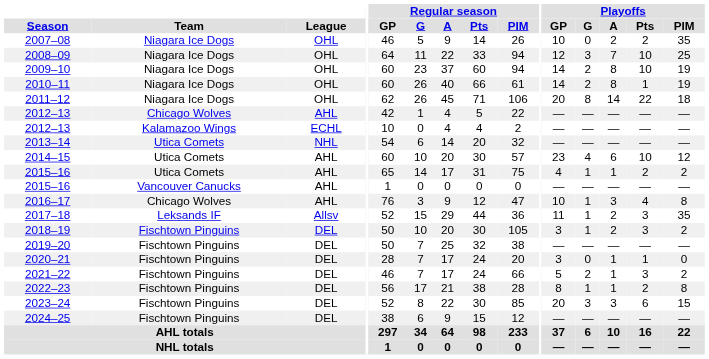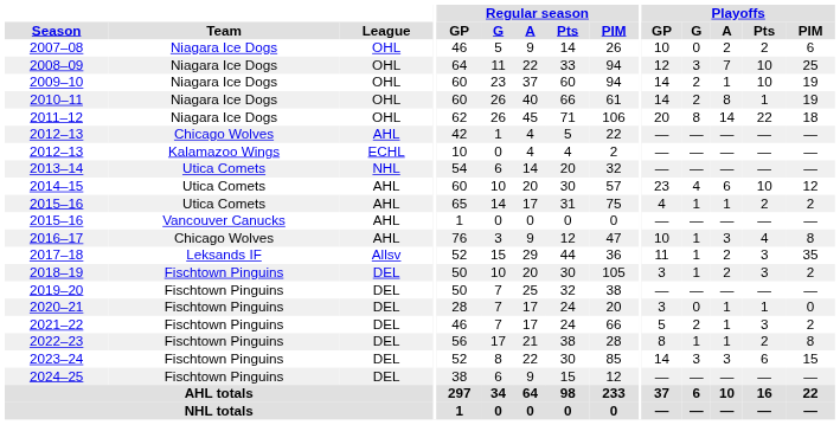 <table border="0" cellpadding="1" cellspacing="0" style="text-align:center; width:60em">
 <tr bgcolor="#e0e0e0">
 <th colspan="3" bgcolor="#ffffff"></th>
 <th rowspan="100" bgcolor="#ffffff"></th>
 <th colspan="5"><a href='#'>Regular season</a></th>
 <th rowspan="100" bgcolor="#ffffff"></th>
 <th colspan="5"><a href='#'>Playoffs</a></th>
 </tr>
 <tr bgcolor="#e0e0e0">
 <th><a href='#'>Season</a></th>
 <th>Team</th>
 <th>League</th>
 <th>GP</th>
 <th><a href='#'>G</a></th>
 <th><a href='#'>A</a></th>
 <th><a href='#'>Pts</a></th>
 <th><a href='#'>PIM</a></th>
 <th>GP</th>
 <th>G</th>
 <th>A</th>
 <th>Pts</th>
 <th>PIM</th>
 </tr>
 <tr>
 <td><a href='#'>2007–08</a></td>
 <td><a href='#'>Niagara Ice Dogs</a></td>
 <td><a href='#'>OHL</a></td>
 <td>46</td>
 <td>5</td>
 <td>9</td>
 <td>14</td>
 <td>26</td>
 <td>10</td>
 <td>0</td>
 <td>2</td>
 <td>2</td>
-<td>35</td>
+<td>6</td>
 </tr>
 <tr bgcolor="#f0f0f0">
 <td><a href='#'>2008–09</a></td>
 <td>Niagara Ice Dogs</td>
 <td>OHL</td>
 <td>64</td>
 <td>11</td>
 <td>22</td>
 <td>33</td>
 <td>94</td>
 <td>12</td>
 <td>3</td>
 <td>7</td>
 <td>10</td>
 <td>25</td>
 </tr>
 <tr>
 <td><a href='#'>2009–10</a></td>
 <td>Niagara Ice Dogs</td>
 <td>OHL</td>
 <td>60</td>
 <td>23</td>
 <td>37</td>
 <td>60</td>
 <td>94</td>
 <td>14</td>
 <td>2</td>
-<td>8</td>
+<td>1</td>
 <td>10</td>
 <td>19</td>
 </tr>
 <tr bgcolor="#f0f0f0">
 <td><a href='#'>2010–11</a></td>
 <td>Niagara Ice Dogs</td>
 <td>OHL</td>
 <td>60</td>
 <td>26</td>
 <td>40</td>
 <td>66</td>
 <td>61</td>
 <td>14</td>
 <td>2</td>
 <td>8</td>
 <td>1</td>
 <td>19</td>
 </tr>
 <tr>
 <td><a href='#'>2011–12</a></td>
 <td>Niagara Ice Dogs</td>
 <td>OHL</td>
 <td>62</td>
 <td>26</td>
 <td>45</td>
 <td>71</td>
 <td>106</td>
 <td>20</td>
 <td>8</td>
 <td>14</td>
 <td>22</td>
 <td>18</td>
 </tr>
 <tr bgcolor="#f0f0f0">
 <td><a href='#'>2012–13</a></td>
 <td><a href='#'>Chicago Wolves</a></td>
 <td><a href='#'>AHL</a></td>
 <td>42</td>
 <td>1</td>
 <td>4</td>
 <td>5</td>
 <td>22</td>
 <td>—</td>
 <td>—</td>
 <td>—</td>
 <td>—</td>
 <td>—</td>
 </tr>
 <tr>
 <td><a href='#'>2012–13</a></td>
 <td><a href='#'>Kalamazoo Wings</a></td>
 <td><a href='#'>ECHL</a></td>
 <td>10</td>
 <td>0</td>
 <td>4</td>
 <td>4</td>
 <td>2</td>
 <td>—</td>
 <td>—</td>
 <td>—</td>
 <td>—</td>
 <td>—</td>
 </tr>
 <tr bgcolor="#f0f0f0">
 <td><a href='#'>2013–14</a></td>
 <td><a href='#'>Utica Comets</a></td>
 <td><a href='#'>NHL</a></td>
 <td>54</td>
 <td>6</td>
 <td>14</td>
 <td>20</td>
 <td>32</td>
 <td>—</td>
 <td>—</td>
 <td>—</td>
 <td>—</td>
 <td>—</td>
 </tr>
 <tr>
 <td><a href='#'>2014–15</a></td>
 <td>Utica Comets</td>
 <td>AHL</td>
 <td>60</td>
 <td>10</td>
 <td>20</td>
 <td>30</td>
 <td>57</td>
 <td>23</td>
 <td>4</td>
 <td>6</td>
 <td>10</td>
 <td>12</td>
 </tr>
 <tr bgcolor="#f0f0f0">
 <td><a href='#'>2015–16</a></td>
 <td>Utica Comets</td>
 <td>AHL</td>
 <td>65</td>
 <td>14</td>
 <td>17</td>
 <td>31</td>
 <td>75</td>
 <td>4</td>
 <td>1</td>
 <td>1</td>
 <td>2</td>
 <td>2</td>
 </tr>
 <tr>
 <td><a href='#'>2015–16</a></td>
 <td><a href='#'>Vancouver Canucks</a></td>
 <td>AHL</td>
 <td>1</td>
 <td>0</td>
 <td>0</td>
 <td>0</td>
 <td>0</td>
 <td>—</td>
 <td>—</td>
 <td>—</td>
 <td>—</td>
 <td>—</td>
 </tr>
 <tr bgcolor="#f0f0f0">
 <td><a href='#'>2016–17</a></td>
 <td>Chicago Wolves</td>
 <td>AHL</td>
 <td>76</td>
 <td>3</td>
 <td>9</td>
 <td>12</td>
 <td>47</td>
 <td>10</td>
 <td>1</td>
 <td>3</td>
 <td>4</td>
 <td>8</td>
 </tr>
 <tr>
 <td><a href='#'>2017–18</a></td>
 <td><a href='#'>Leksands IF</a></td>
 <td><a href='#'>Allsv</a></td>
 <td>52</td>
 <td>15</td>
 <td>29</td>
 <td>44</td>
 <td>36</td>
 <td>11</td>
 <td>1</td>
 <td>2</td>
 <td>3</td>
 <td>35</td>
 </tr>
 <tr bgcolor="#f0f0f0">
 <td><a href='#'>2018–19</a></td>
 <td><a href='#'>Fischtown Pinguins</a></td>
 <td><a href='#'>DEL</a></td>
 <td>50</td>
 <td>10</td>
 <td>20</td>
 <td>30</td>
 <td>105</td>
 <td>3</td>
 <td>1</td>
 <td>2</td>
 <td>3</td>
 <td>2</td>
 </tr>
 <tr>
 <td><a href='#'>2019–20</a></td>
 <td>Fischtown Pinguins</td>
 <td>DEL</td>
 <td>50</td>
 <td>7</td>
 <td>25</td>
 <td>32</td>
 <td>38</td>
 <td>—</td>
 <td>—</td>
 <td>—</td>
 <td>—</td>
 <td>—</td>
 </tr>
 <tr bgcolor="#f0f0f0">
 <td><a href='#'>2020–21</a></td>
 <td>Fischtown Pinguins</td>
 <td>DEL</td>
 <td>28</td>
 <td>7</td>
 <td>17</td>
 <td>24</td>
 <td>20</td>
 <td>3</td>
 <td>0</td>
 <td>1</td>
 <td>1</td>
 <td>0</td>
 </tr>
 <tr>
 <td><a href='#'>2021–22</a></td>
 <td>Fischtown Pinguins</td>
 <td>DEL</td>
 <td>46</td>
 <td>7</td>
 <td>17</td>
 <td>24</td>
 <td>66</td>
 <td>5</td>
 <td>2</td>
 <td>1</td>
 <td>3</td>
 <td>2</td>
 </tr>
 <tr bgcolor="#f0f0f0">
 <td><a href='#'>2022–23</a></td>
 <td>Fischtown Pinguins</td>
 <td>DEL</td>
 <td>56</td>
 <td>17</td>
 <td>21</td>
 <td>38</td>
 <td>28</td>
 <td>8</td>
 <td>1</td>
 <td>1</td>
 <td>2</td>
 <td>8</td>
 </tr>
 <tr>
 <td><a href='#'>2023–24</a></td>
 <td>Fischtown Pinguins</td>
 <td>DEL</td>
 <td>52</td>
 <td>8</td>
 <td>22</td>
 <td>30</td>
 <td>85</td>
-<td>20</td>
+<td>14</td>
 <td>3</td>
 <td>3</td>
 <td>6</td>
 <td>15</td>
 </tr>
 <tr bgcolor="#f0f0f0">
 <td><a href='#'>2024–25</a></td>
 <td>Fischtown Pinguins</td>
 <td>DEL</td>
 <td>38</td>
 <td>6</td>
 <td>9</td>
 <td>15</td>
 <td>12</td>
 <td>—</td>
 <td>—</td>
 <td>—</td>
 <td>—</td>
 <td>—</td>
 </tr>
 <tr bgcolor="#e0e0e0">
 <th colspan="3">AHL totals</th>
 <th>297</th>
 <th>34</th>
 <th>64</th>
 <th>98</th>
 <th>233</th>
 <th>37</th>
 <th>6</th>
 <th>10</th>
 <th>16</th>
 <th>22</th>
 </tr>
 <tr bgcolor="#e0e0e0">
 <th colspan="3">NHL totals</th>
 <th>1</th>
 <th>0</th>
 <th>0</th>
 <th>0</th>
 <th>0</th>
 <th>—</th>
 <th>—</th>
 <th>—</th>
 <th>—</th>
 <th>—</th>
 </tr>
 </table>
